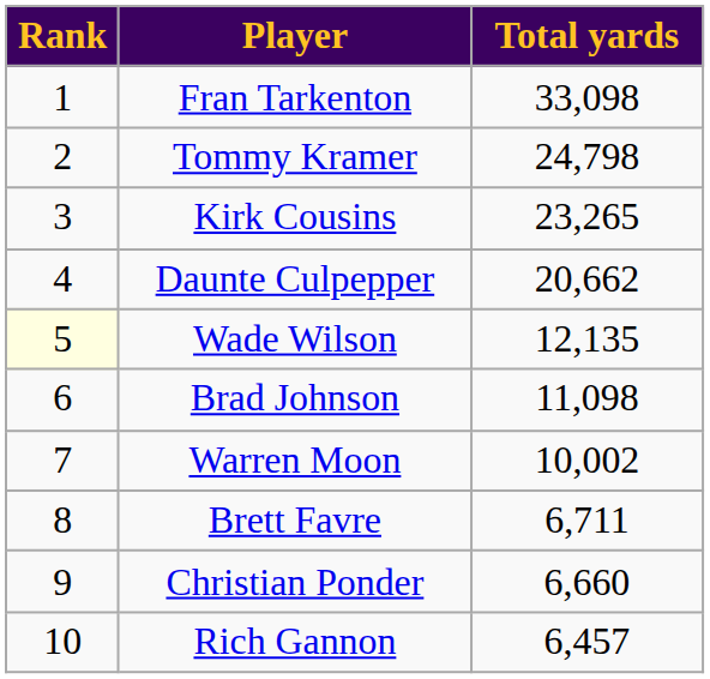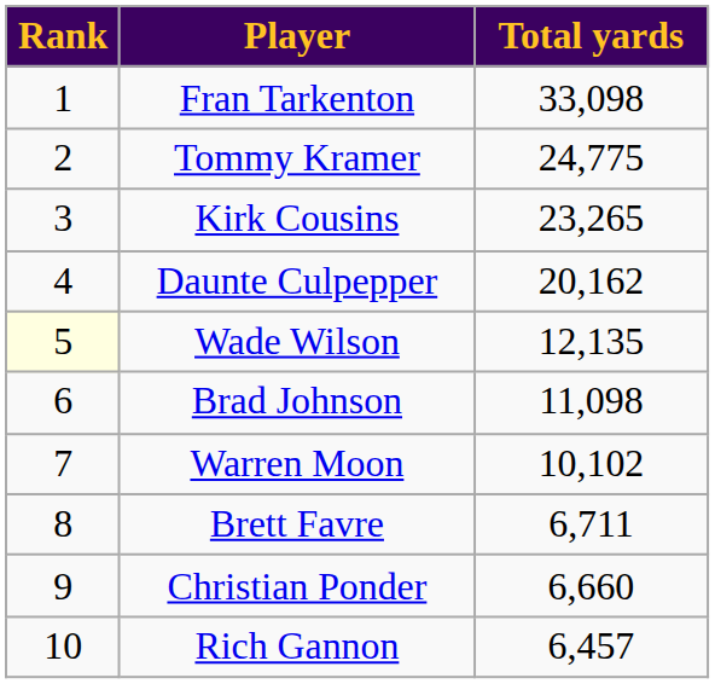 <table class="wikitable" style="text-align:center">
 <tr>
 <th width=40px style="background:#3b0160;color:#ffc322">Rank</th>
 <th width=140px style="background:#3b0160;color:#ffc322">Player</th>
 <th width=90px style="background:#3b0160;color:#ffc322">Total yards</th>
 </tr>
 <tr>
 <td>1</td>
 <td><a href='#'>Fran Tarkenton</a></td>
 <td>33,098</td>
 </tr>
 <tr>
 <td>2</td>
 <td><a href='#'>Tommy Kramer</a></td>
-<td>24,798</td>
+<td>24,775</td>
 </tr>
 <tr>
 <td>3</td>
 <td><a href='#'>Kirk Cousins</a></td>
 <td>23,265</td>
 </tr>
 <tr>
 <td>4</td>
 <td><a href='#'>Daunte Culpepper</a></td>
-<td>20,662</td>
+<td>20,162</td>
 </tr>
 <tr>
 <td style="background: lightyellow;">5</td>
 <td><a href='#'>Wade Wilson</a></td>
 <td>12,135</td>
 </tr>
 <tr>
 <td>6</td>
 <td><a href='#'>Brad Johnson</a></td>
 <td>11,098</td>
 </tr>
 <tr>
 <td>7</td>
 <td><a href='#'>Warren Moon</a></td>
-<td>10,002</td>
+<td>10,102</td>
 </tr>
 <tr>
 <td>8</td>
 <td><a href='#'>Brett Favre</a></td>
 <td>6,711</td>
 </tr>
 <tr>
 <td>9</td>
 <td><a href='#'>Christian Ponder</a></td>
 <td>6,660</td>
 </tr>
 <tr>
 <td>10</td>
 <td><a href='#'>Rich Gannon</a></td>
 <td>6,457</td>
 </tr>
 </table>
